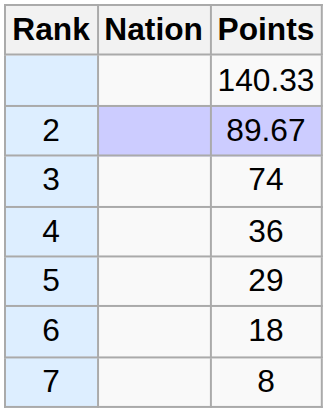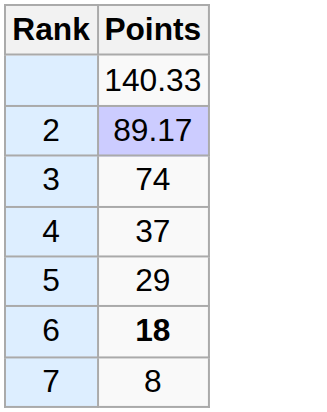 <table class="wikitable sortable" style="text-align:center">
 <tr>
 <th>Rank</th>
-<th>Nation</th>
 <th>Points</th>
 </tr>
 <tr>
 <td bgcolor = DDEEFF></td>
-<td align=left></td>
 <td>140.33</td>
 </tr>
 <tr style="background-color:#ccccff">
 <td bgcolor = DDEEFF>2</td>
-<td align=left></td>
-<td>89.67</td>
+<td>89.17</td>
 </tr>
 <tr>
 <td bgcolor = DDEEFF>3</td>
-<td align=left></td>
 <td>74</td>
 </tr>
 <tr>
 <td bgcolor = DDEEFF>4</td>
-<td align=left></td>
-<td>36</td>
+<td>37</td>
 </tr>
 <tr>
 <td bgcolor = DDEEFF>5</td>
-<td align=left></td>
 <td>29</td>
 </tr>
 <tr>
 <td bgcolor = DDEEFF>6</td>
-<td align=left></td>
-<td>18</td>
+<td><strong>18</strong></td>
 </tr>
 <tr>
 <td bgcolor = DDEEFF>7</td>
-<td align=left></td>
 <td>8</td>
 </tr>
 </table>
